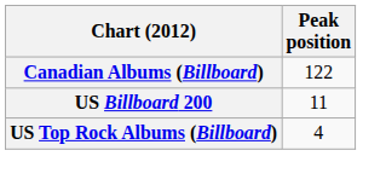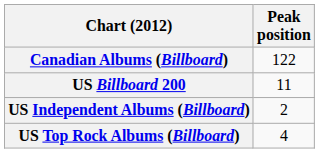 <table class="wikitable sortable plainrowheaders" style="text-align:center">
 <tr>
 <th scope="col">Chart (2012)</th>
 <th scope="col">Peak<br> position</th>
 </tr>
 <tr>
 <th scope="row"><a href='#'>Canadian Albums</a> (<a href='#'><em>Billboard</em></a>)</th>
 <td>122</td>
 </tr>
 <tr>
 <th scope="row">US <a href='#'><em>Billboard</em> 200</a></th>
 <td>11</td>
 </tr>
 <tr>
+<th scope="row">US <a href='#'>Independent Albums</a> (<a href='#'><em>Billboard</em></a>)</th>
+<td>2</td>
+</tr>
+<tr>
 <th scope="row">US <a href='#'>Top Rock Albums</a> (<a href='#'><em>Billboard</em></a>)</th>
 <td>4</td>
 </tr>
 </table>
